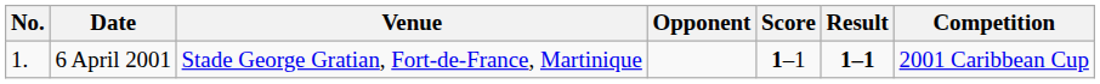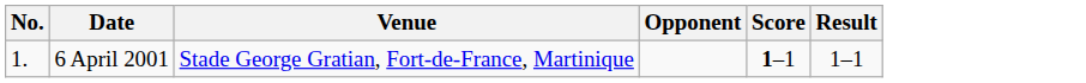 <table class="wikitable" style="font-size:100%;">
 <tr>
 <th>No.</th>
 <th>Date</th>
 <th>Venue</th>
 <th>Opponent</th>
 <th>Score</th>
 <th>Result</th>
-<th>Competition</th>
 </tr>
 <tr>
 <td>1.</td>
 <td>6 April 2001</td>
 <td><a href='#'>Stade George Gratian</a>, <a href='#'>Fort-de-France</a>, <a href='#'>Martinique</a></td>
 <td></td>
 <td align=center><strong>1</strong>–1</td>
-<td align=center><strong>1–1</strong></td>
-<td><a href='#'>2001 Caribbean Cup</a></td>
+<td align=center>1–1</td>
 </tr>
 </table>
